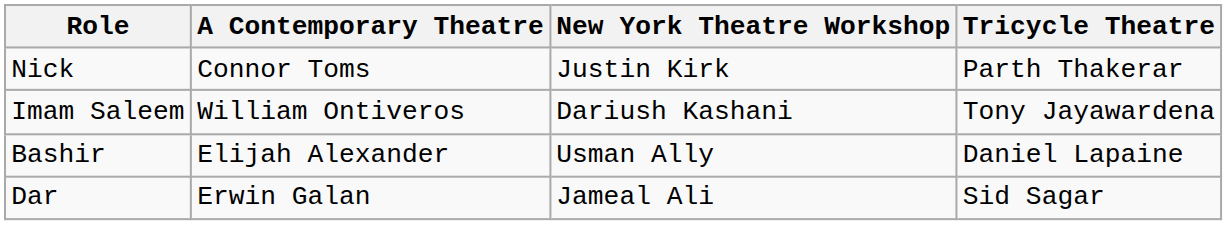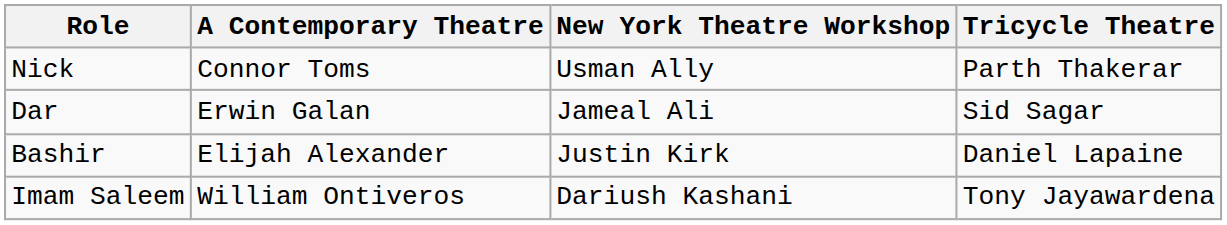 <table class="wikitable">
 <tr>
 <th>Role</th>
 <th>A Contemporary Theatre</th>
 <th>New York Theatre Workshop</th>
 <th>Tricycle Theatre</th>
 </tr>
 <tr>
 <td>Nick</td>
 <td>Connor Toms</td>
+<td>Usman Ally</td>
+<td>Parth Thakerar</td>
+</tr>
+<tr>
+<td>Dar</td>
+<td>Erwin Galan</td>
+<td>Jameal Ali</td>
+<td>Sid Sagar</td>
+</tr>
+<tr>
+<td>Bashir</td>
+<td>Elijah Alexander</td>
 <td>Justin Kirk</td>
-<td>Parth Thakerar</td>
+<td>Daniel Lapaine</td>
 </tr>
 <tr>
 <td>Imam Saleem</td>
 <td>William Ontiveros</td>
 <td>Dariush Kashani</td>
 <td>Tony Jayawardena</td>
 </tr>
-<tr>
-<td>Bashir</td>
-<td>Elijah Alexander</td>
-<td>Usman Ally</td>
-<td>Daniel Lapaine</td>
-</tr>
-<tr>
-<td>Dar</td>
-<td>Erwin Galan</td>
-<td>Jameal Ali</td>
-<td>Sid Sagar</td>
-</tr>
 </table>
